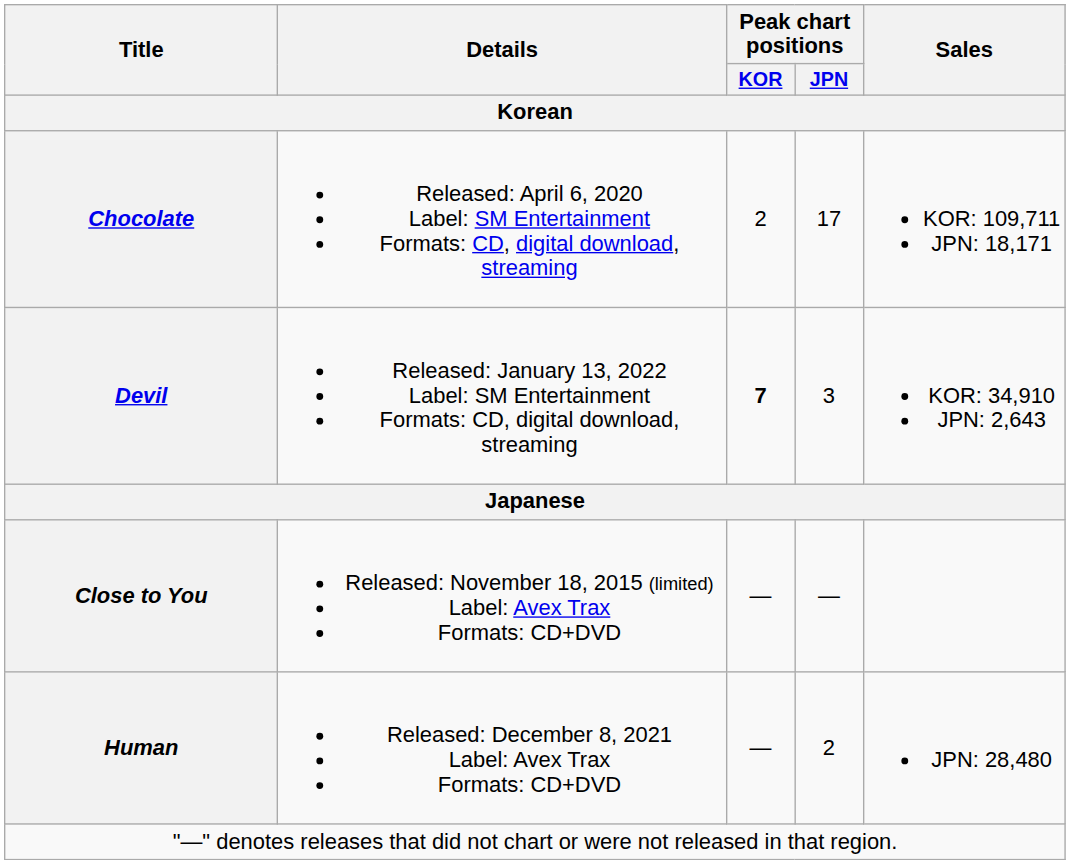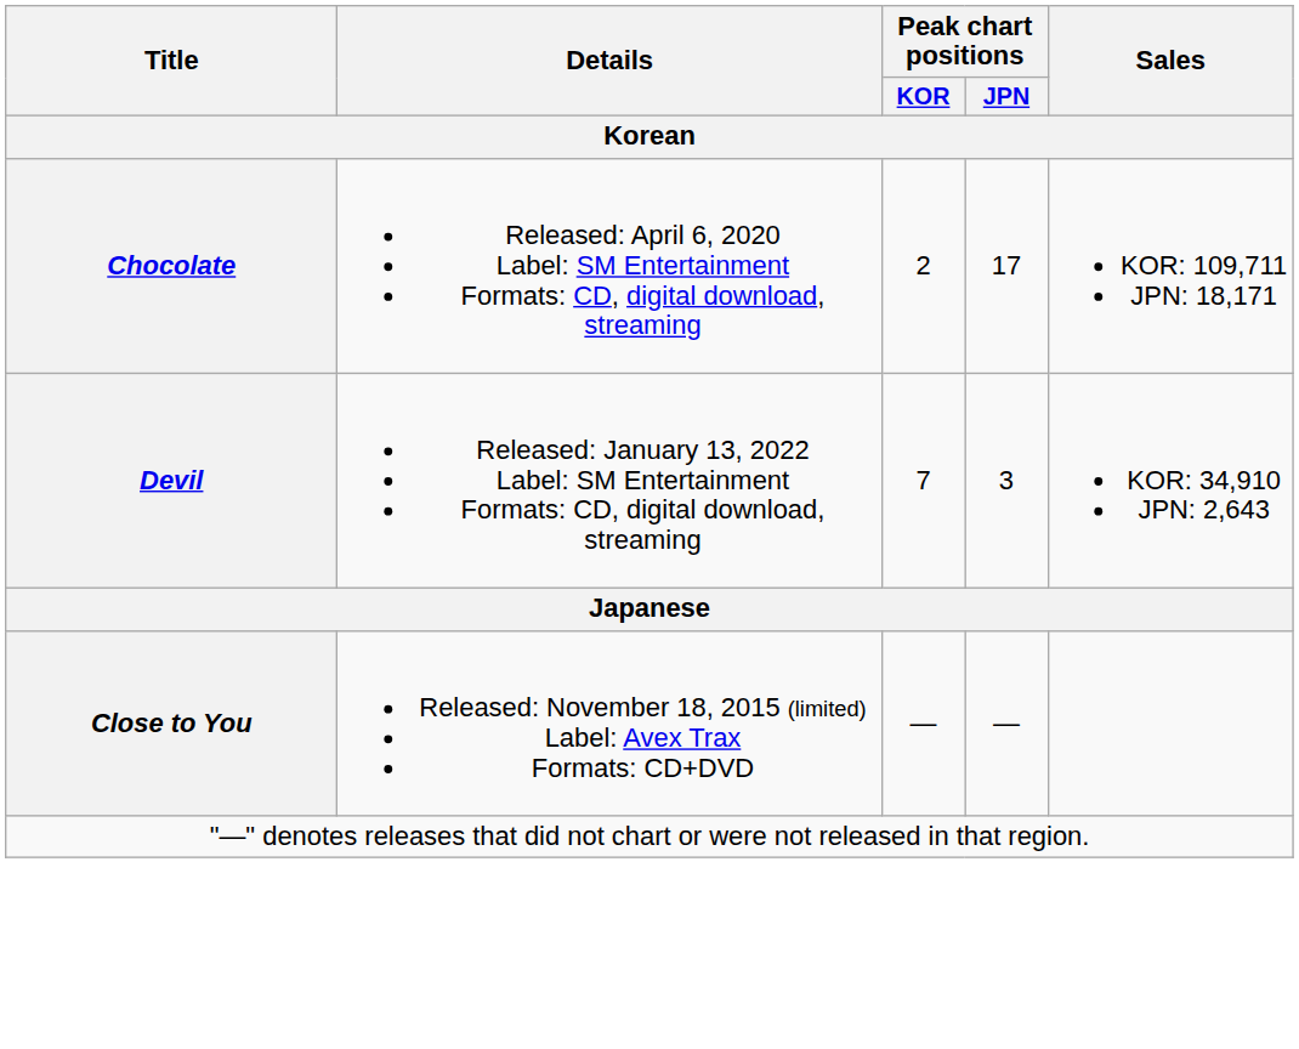 <table class="wikitable plainrowheaders" style="text-align:center;">
 <tr>
 <th rowspan="2" style="width:12em;">Title</th>
 <th rowspan="2" style="width:20em;">Details</th>
 <th scope="col" colspan="2">Peak chart positions</th>
 <th rowspan="2">Sales</th>
 </tr>
 <tr>
 <th scope="col" style="width:3em;font-size:90%;"><a href='#'>KOR</a><br></th>
 <th scope="col" style="width:3em;font-size:90%;"><a href='#'>JPN</a><br></th>
 </tr>
 <tr>
 <th colspan="5">Korean</th>
 </tr>
 <tr>
 <th scope="row"><em><a href='#'>Chocolate</a></em></th>
 <td><br><ul><li>Released: April 6, 2020</li><li>Label: <a href='#'>SM Entertainment</a></li><li>Formats: <a href='#'>CD</a>, <a href='#'>digital download</a>, <a href='#'>streaming</a></li></ul></td>
 <td>2</td>
 <td>17</td>
 <td><br><ul><li>KOR: 109,711</li><li>JPN: 18,171</li></ul></td>
 </tr>
 <tr>
 <th scope="row"><em><a href='#'>Devil</a></em></th>
 <td><br><ul><li>Released: January 13, 2022</li><li>Label: SM Entertainment</li><li>Formats: CD, digital download, streaming</li></ul></td>
-<td><strong>7</strong></td>
+<td>7</td>
 <td>3</td>
 <td><br><ul><li>KOR: 34,910</li><li>JPN: 2,643</li></ul></td>
 </tr>
 <tr>
 <th colspan="5">Japanese</th>
 </tr>
 <tr>
 <th scope="row"><em>Close to You</em></th>
 <td><br><ul><li>Released: November 18, 2015 <small>(limited)</small></li><li>Label: <a href='#'>Avex Trax</a></li><li>Formats: CD+DVD</li></ul></td>
 <td>—</td>
 <td>—</td>
 <td></td>
 </tr>
 <tr>
-<th scope="row"><em>Human</em></th>
-<td><br><ul><li>Released: December 8, 2021</li><li>Label: Avex Trax</li><li>Formats: CD+DVD</li></ul></td>
-<td>—</td>
-<td>2</td>
-<td><br><ul><li>JPN: 28,480 </li></ul></td>
-</tr>
-<tr>
 <td colspan="5">"—" denotes releases that did not chart or were not released in that region.</td>
 </tr>
 </table>
